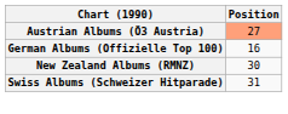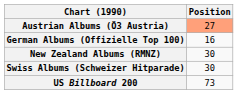 <table class="wikitable sortable plainrowheaders" style="text-align:center">
 <tr>
 <th scope="col">Chart (1990)</th>
 <th scope="col">Position</th>
 </tr>
 <tr>
 <th scope="row">Austrian Albums (Ö3 Austria)</th>
 <td style="background: lightsalmon;">27</td>
 </tr>
 <tr>
 <th scope="row">German Albums (Offizielle Top 100)</th>
 <td>16</td>
 </tr>
 <tr>
 <th scope="row">New Zealand Albums (RMNZ)</th>
 <td>30</td>
 </tr>
 <tr>
 <th scope="row">Swiss Albums (Schweizer Hitparade)</th>
-<td>31</td>
+<td>30</td>
+</tr>
+<tr>
+<th scope="row">US <em>Billboard</em> 200</th>
+<td>73</td>
 </tr>
 </table>
